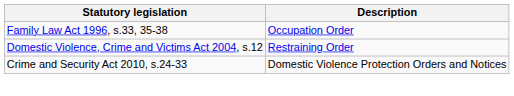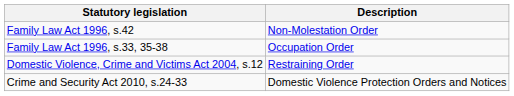 <table class="wikitable">
 <tr>
 <th>Statutory legislation</th>
 <th>Description</th>
+</tr>
+<tr>
+<td><a href='#'>Family Law Act 1996</a>,  s.42</td>
+<td><a href='#'>Non-Molestation Order</a></td>
 </tr>
 <tr>
 <td><a href='#'>Family Law Act 1996</a>,  s.33, 35-38</td>
 <td><a href='#'>Occupation Order</a></td>
 </tr>
 <tr>
 <td><a href='#'>Domestic Violence, Crime and Victims Act 2004</a>, s.12</td>
 <td><a href='#'>Restraining Order</a></td>
 </tr>
 <tr>
 <td>Crime and Security Act 2010, s.24-33</td>
 <td>Domestic Violence Protection Orders and Notices</td>
 </tr>
 </table>
